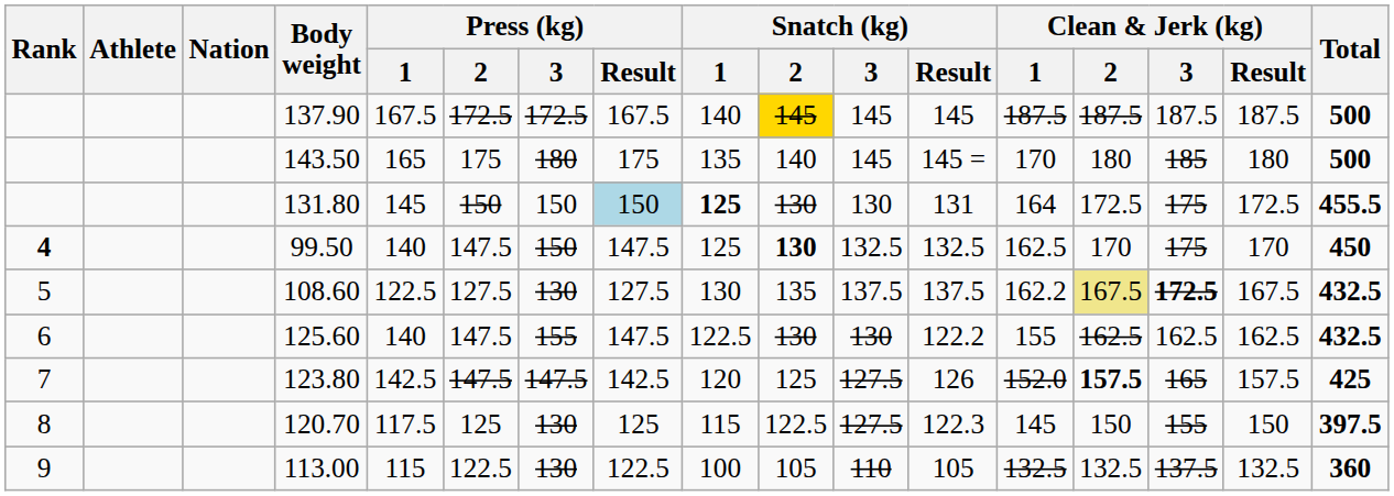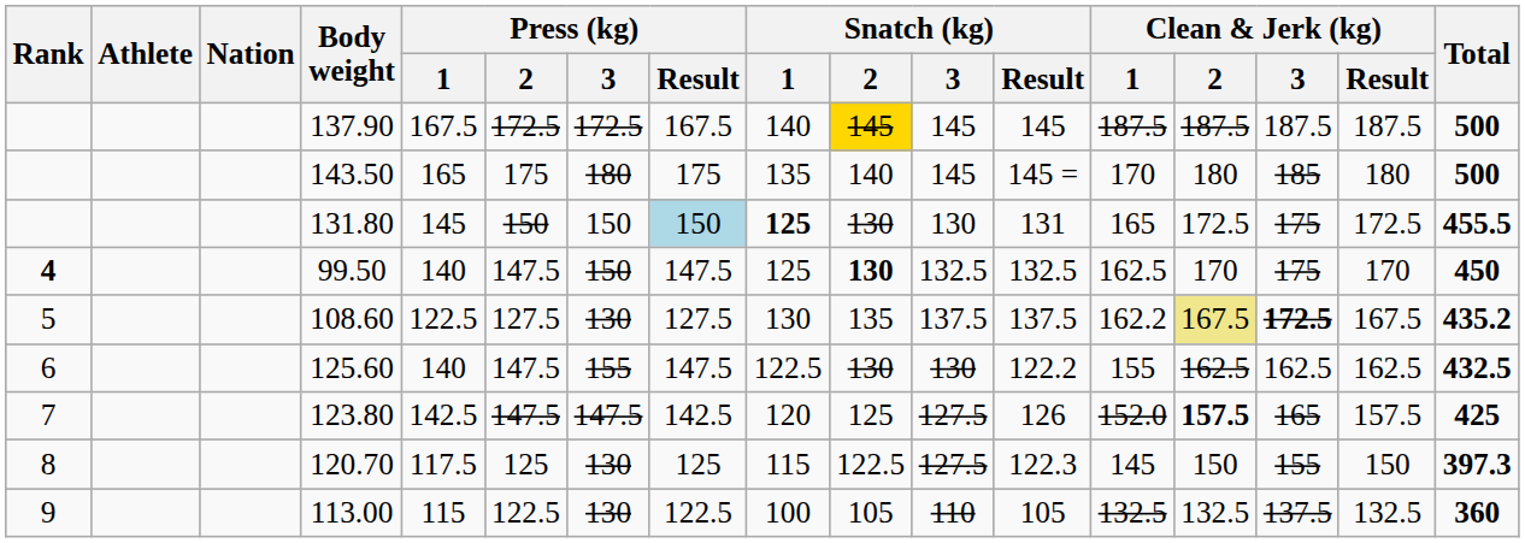 <table class="wikitable sortable" style="text-align:center;">
 <tr>
 <th rowspan=2>Rank</th>
 <th rowspan=2>Athlete</th>
 <th rowspan=2>Nation</th>
 <th rowspan=2>Body<br>weight</th>
 <th colspan=4>Press (kg)</th>
 <th colspan=4>Snatch (kg)</th>
 <th colspan=4>Clean & Jerk (kg)</th>
 <th rowspan=2>Total</th>
 </tr>
 <tr>
 <th>1</th>
 <th>2</th>
 <th>3</th>
 <th>Result</th>
 <th>1</th>
 <th>2</th>
 <th>3</th>
 <th>Result</th>
 <th>1</th>
 <th>2</th>
 <th>3</th>
 <th>Result</th>
 </tr>
 <tr>
 <td></td>
 <td align=left></td>
 <td align=left></td>
 <td>137.90</td>
 <td>167.5</td>
 <td><s>172.5</s></td>
 <td><s>172.5</s></td>
 <td>167.5</td>
 <td>140</td>
 <td style="background: gold;"><s>145</s></td>
 <td>145</td>
 <td>145</td>
 <td><s>187.5</s></td>
 <td><s>187.5</s></td>
 <td>187.5</td>
 <td>187.5 </td>
 <td><strong>500</strong> </td>
 </tr>
 <tr>
 <td></td>
 <td align=left></td>
 <td align=left></td>
 <td>143.50</td>
 <td>165</td>
 <td>175</td>
 <td><s>180</s></td>
 <td>175 </td>
 <td>135</td>
 <td>140</td>
 <td>145</td>
 <td>145 =</td>
 <td>170</td>
 <td>180</td>
 <td><s>185</s></td>
 <td>180</td>
 <td><strong>500</strong> </td>
 </tr>
 <tr>
 <td></td>
 <td align=left></td>
 <td align=left></td>
 <td>131.80</td>
 <td>145</td>
 <td><s>150</s></td>
 <td>150</td>
 <td style="background: lightblue;">150</td>
 <td><strong>125</strong></td>
 <td><s>130</s></td>
 <td>130</td>
 <td>131</td>
-<td>164</td>
+<td>165</td>
 <td>172.5</td>
 <td><s>175</s></td>
 <td>172.5</td>
 <td><strong>455.5</strong></td>
 </tr>
 <tr>
 <td><strong>4</strong></td>
 <td align=left></td>
 <td align=left></td>
 <td>99.50</td>
 <td>140</td>
 <td>147.5</td>
 <td><s>150</s></td>
 <td>147.5</td>
 <td>125</td>
 <td><strong>130</strong></td>
 <td>132.5</td>
 <td>132.5</td>
 <td>162.5</td>
 <td>170</td>
 <td><s>175</s></td>
 <td>170</td>
 <td><strong>450</strong></td>
 </tr>
 <tr>
 <td>5</td>
 <td align=left></td>
 <td align=left></td>
 <td>108.60</td>
 <td>122.5</td>
 <td>127.5</td>
 <td><s>130</s></td>
 <td>127.5</td>
 <td>130</td>
 <td>135</td>
 <td>137.5</td>
 <td>137.5</td>
 <td>162.2</td>
 <td style="background: khaki;">167.5</td>
 <td><strong><s>172.5</s></strong></td>
 <td>167.5</td>
-<td><strong>432.5</strong></td>
+<td><strong>435.2</strong></td>
 </tr>
 <tr>
 <td>6</td>
 <td align=left></td>
 <td align=left></td>
 <td>125.60</td>
 <td>140</td>
 <td>147.5</td>
 <td><s>155</s></td>
 <td>147.5</td>
 <td>122.5</td>
 <td><s>130</s></td>
 <td><s>130</s></td>
 <td>122.2</td>
 <td>155</td>
 <td><s>162.5</s></td>
 <td>162.5</td>
 <td>162.5</td>
 <td><strong>432.5</strong></td>
 </tr>
 <tr>
 <td>7</td>
 <td align=left></td>
 <td align=left></td>
 <td>123.80</td>
 <td>142.5</td>
 <td><s>147.5</s></td>
 <td><s>147.5</s></td>
 <td>142.5</td>
 <td>120</td>
 <td>125</td>
 <td><s>127.5</s></td>
 <td>126</td>
 <td><s>152.0</s></td>
 <td><strong>157.5</strong></td>
 <td><s>165</s></td>
 <td>157.5</td>
 <td><strong>425</strong></td>
 </tr>
 <tr>
 <td>8</td>
 <td align=left></td>
 <td align=left></td>
 <td>120.70</td>
 <td>117.5</td>
 <td>125</td>
 <td><s>130</s></td>
 <td>125</td>
 <td>115</td>
 <td>122.5</td>
 <td><s>127.5</s></td>
 <td>122.3</td>
 <td>145</td>
 <td>150</td>
 <td><s>155</s></td>
 <td>150</td>
-<td><strong>397.5</strong></td>
+<td><strong>397.3</strong></td>
 </tr>
 <tr>
 <td>9</td>
 <td align=left></td>
 <td align=left></td>
 <td>113.00</td>
 <td>115</td>
 <td>122.5</td>
 <td><s>130</s></td>
 <td>122.5</td>
 <td>100</td>
 <td>105</td>
 <td><s>110</s></td>
 <td>105</td>
 <td><s>132.5</s></td>
 <td>132.5</td>
 <td><s>137.5</s></td>
 <td>132.5</td>
 <td><strong>360</strong></td>
 </tr>
 </table>
